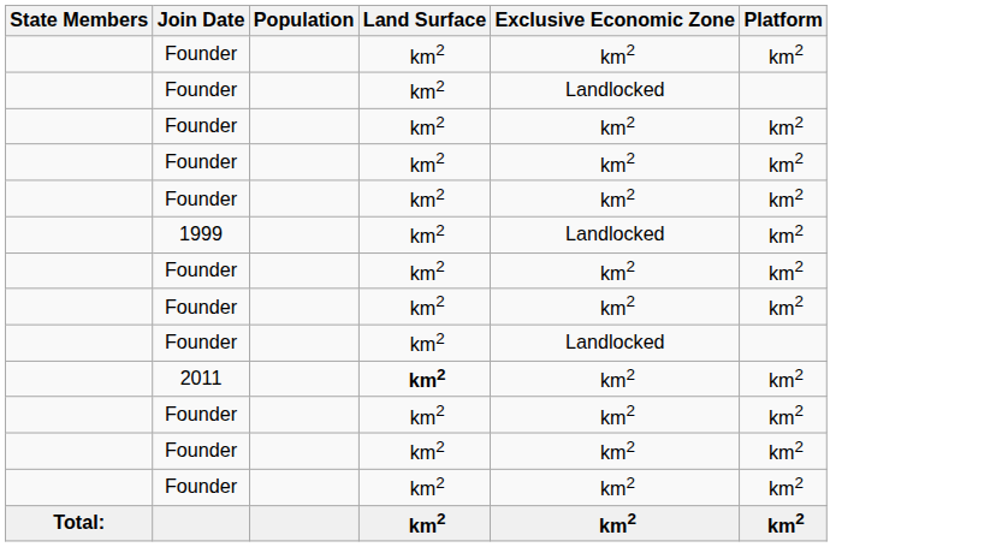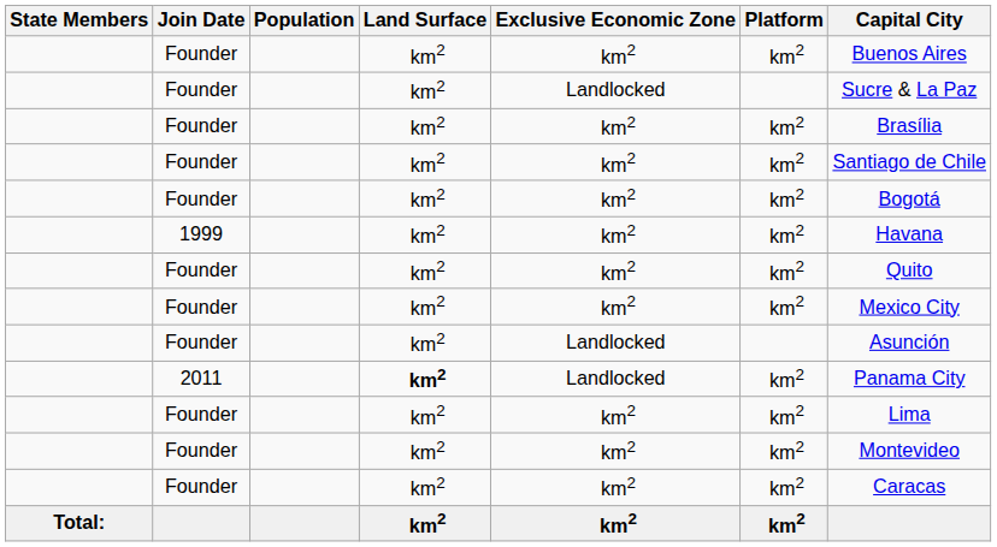 <table class="sortable wikitable" style="text-align:center">
 <tr>
 <th>State Members</th>
 <th>Join Date</th>
 <th>Population</th>
 <th>Land Surface</th>
 <th>Exclusive Economic Zone</th>
 <th>Platform</th>
+<th>Capital City</th>
 </tr>
 <tr>
 <td style="text-align:left"></td>
 <td>Founder</td>
 <td></td>
 <td> km<sup>2</sup></td>
 <td> km<sup>2</sup></td>
 <td> km<sup>2</sup></td>
+<td><a href='#'>Buenos Aires</a></td>
 </tr>
 <tr>
 <td style="text-align:left"></td>
 <td>Founder</td>
 <td></td>
 <td> km<sup>2</sup></td>
 <td>Landlocked</td>
 <td></td>
+<td><a href='#'>Sucre</a> & <a href='#'>La Paz</a></td>
 </tr>
 <tr>
 <td style="text-align:left"></td>
 <td>Founder</td>
 <td></td>
 <td> km<sup>2</sup></td>
 <td> km<sup>2</sup></td>
 <td> km<sup>2</sup></td>
+<td><a href='#'>Brasília</a></td>
 </tr>
 <tr>
 <td style="text-align:left"></td>
 <td>Founder</td>
 <td></td>
 <td> km<sup>2</sup></td>
 <td> km<sup>2</sup></td>
 <td> km<sup>2</sup></td>
+<td><a href='#'>Santiago de Chile</a></td>
 </tr>
 <tr>
 <td style="text-align:left"></td>
 <td>Founder</td>
 <td></td>
 <td> km<sup>2</sup></td>
 <td> km<sup>2</sup></td>
 <td> km<sup>2</sup></td>
+<td><a href='#'>Bogotá</a></td>
 </tr>
 <tr>
 <td style="text-align:left"></td>
 <td>1999</td>
 <td></td>
 <td> km<sup>2</sup></td>
-<td>Landlocked</td>
 <td> km<sup>2</sup></td>
+<td> km<sup>2</sup></td>
+<td><a href='#'>Havana</a></td>
 </tr>
 <tr>
 <td style="text-align:left"></td>
 <td>Founder</td>
 <td></td>
 <td> km<sup>2</sup></td>
 <td> km<sup>2</sup></td>
 <td> km<sup>2</sup></td>
+<td><a href='#'>Quito</a></td>
 </tr>
 <tr>
 <td style="text-align:left"></td>
 <td>Founder</td>
 <td></td>
 <td> km<sup>2</sup></td>
 <td> km<sup>2</sup></td>
 <td> km<sup>2</sup></td>
+<td><a href='#'>Mexico City</a></td>
 </tr>
 <tr>
 <td style="text-align:left"></td>
 <td>Founder</td>
 <td></td>
 <td> km<sup>2</sup></td>
 <td>Landlocked</td>
 <td></td>
+<td><a href='#'>Asunción</a></td>
 </tr>
 <tr>
 <td style="text-align:left"></td>
 <td>2011</td>
 <td></td>
 <td><strong> km<sup>2</sup></strong></td>
+<td>Landlocked</td>
 <td> km<sup>2</sup></td>
-<td> km<sup>2</sup></td>
+<td><a href='#'>Panama City</a></td>
 </tr>
 <tr>
 <td style="text-align:left"></td>
 <td>Founder</td>
 <td></td>
 <td> km<sup>2</sup></td>
 <td> km<sup>2</sup></td>
 <td> km<sup>2</sup></td>
+<td><a href='#'>Lima</a></td>
 </tr>
 <tr>
 <td style="text-align:left"></td>
 <td>Founder</td>
 <td></td>
 <td> km<sup>2</sup></td>
 <td> km<sup>2</sup></td>
 <td> km<sup>2</sup></td>
+<td><a href='#'>Montevideo</a></td>
 </tr>
 <tr>
 <td style="text-align:left"></td>
 <td>Founder</td>
 <td></td>
 <td> km<sup>2</sup></td>
 <td> km<sup>2</sup></td>
 <td> km<sup>2</sup></td>
+<td><a href='#'>Caracas</a></td>
 </tr>
 <tr style="font-weight:bold; background:#f0f0f0" class="sortbottom">
 <td>Total:</td>
 <td></td>
 <td></td>
 <td> km<sup>2</sup></td>
 <td> km<sup>2</sup></td>
 <td> km<sup>2</sup></td>
+<td></td>
 </tr>
 </table>
